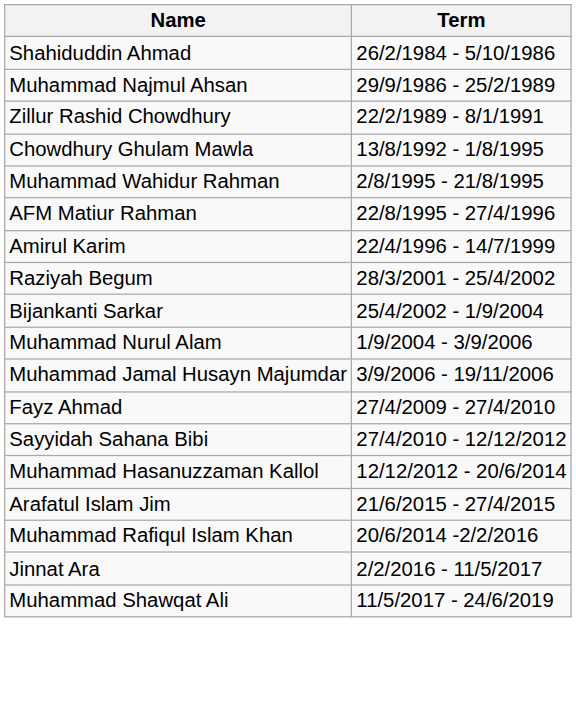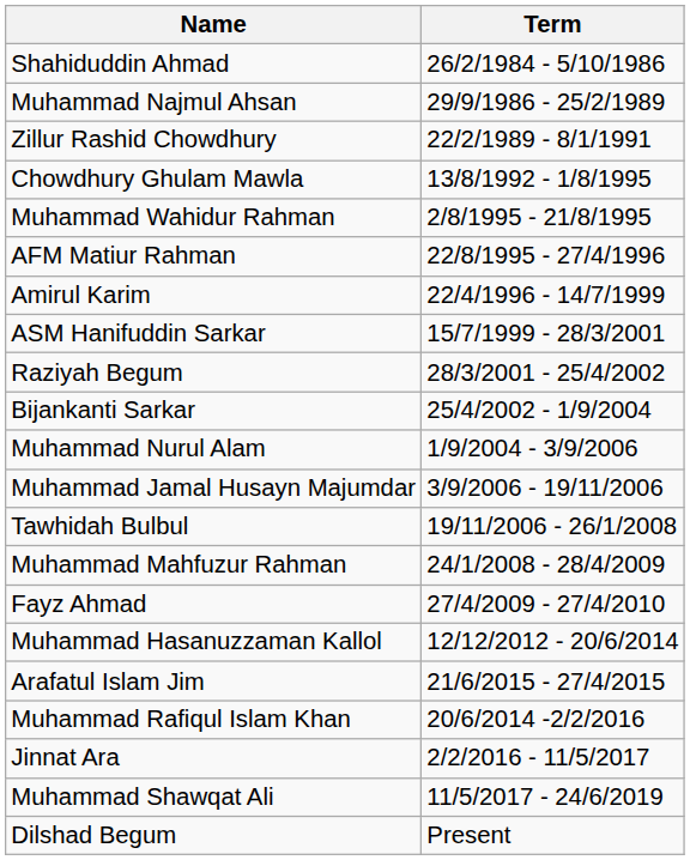 <table class="wikitable sortable">
 <tr>
 <th>Name</th>
 <th>Term</th>
 </tr>
 <tr>
 <td>Shahiduddin Ahmad</td>
 <td>26/2/1984 - 5/10/1986</td>
 </tr>
 <tr>
 <td>Muhammad Najmul Ahsan</td>
 <td>29/9/1986 - 25/2/1989</td>
 </tr>
 <tr>
 <td>Zillur Rashid Chowdhury</td>
 <td>22/2/1989 - 8/1/1991</td>
 </tr>
 <tr>
 <td>Chowdhury Ghulam Mawla</td>
 <td>13/8/1992 - 1/8/1995</td>
 </tr>
 <tr>
 <td>Muhammad Wahidur Rahman</td>
 <td>2/8/1995 - 21/8/1995</td>
 </tr>
 <tr>
 <td>AFM Matiur Rahman</td>
 <td>22/8/1995 - 27/4/1996</td>
 </tr>
 <tr>
 <td>Amirul Karim</td>
 <td>22/4/1996 - 14/7/1999</td>
 </tr>
 <tr>
+<td>ASM Hanifuddin Sarkar</td>
+<td>15/7/1999 - 28/3/2001</td>
+</tr>
+<tr>
 <td>Raziyah Begum</td>
 <td>28/3/2001 - 25/4/2002</td>
 </tr>
 <tr>
 <td>Bijankanti Sarkar</td>
 <td>25/4/2002 - 1/9/2004</td>
 </tr>
 <tr>
 <td>Muhammad Nurul Alam</td>
 <td>1/9/2004 - 3/9/2006</td>
 </tr>
 <tr>
 <td>Muhammad Jamal Husayn Majumdar</td>
 <td>3/9/2006 - 19/11/2006</td>
 </tr>
 <tr>
+<td>Tawhidah Bulbul</td>
+<td>19/11/2006 - 26/1/2008</td>
+</tr>
+<tr>
+<td>Muhammad Mahfuzur Rahman</td>
+<td>24/1/2008 - 28/4/2009</td>
+</tr>
+<tr>
 <td>Fayz Ahmad</td>
 <td>27/4/2009 - 27/4/2010</td>
-</tr>
-<tr>
-<td>Sayyidah Sahana Bibi</td>
-<td>27/4/2010 - 12/12/2012</td>
 </tr>
 <tr>
 <td>Muhammad Hasanuzzaman Kallol</td>
 <td>12/12/2012 - 20/6/2014</td>
 </tr>
 <tr>
 <td>Arafatul Islam Jim</td>
 <td>21/6/2015 - 27/4/2015</td>
 </tr>
 <tr>
 <td>Muhammad Rafiqul Islam Khan</td>
 <td>20/6/2014 -2/2/2016</td>
 </tr>
 <tr>
 <td>Jinnat Ara</td>
 <td>2/2/2016 - 11/5/2017</td>
 </tr>
 <tr>
 <td>Muhammad Shawqat Ali</td>
 <td>11/5/2017 - 24/6/2019</td>
 </tr>
+<tr>
+<td>Dilshad Begum</td>
+<td>Present</td>
+</tr>
 </table>
